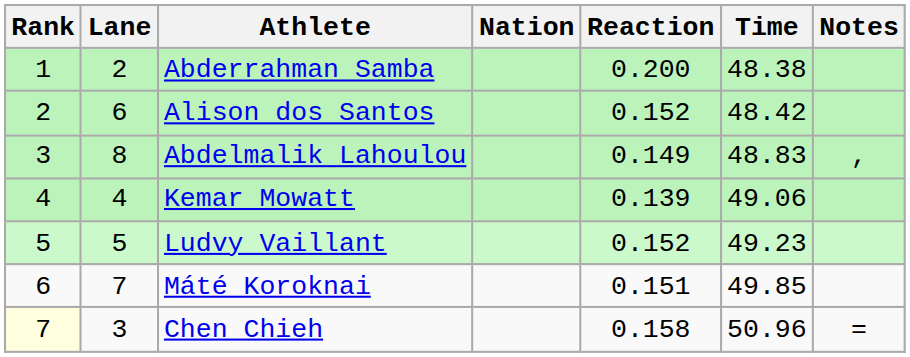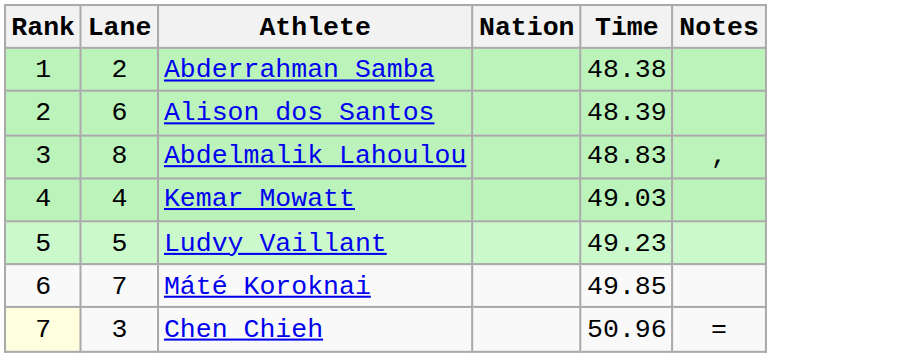 <table class="wikitable sortable" style="text-align:center">
 <tr>
 <th>Rank</th>
 <th>Lane</th>
 <th>Athlete</th>
 <th>Nation</th>
-<th>Reaction</th>
 <th>Time</th>
 <th>Notes</th>
 </tr>
 <tr bgcolor=bbf3bb>
 <td>1</td>
 <td>2</td>
 <td align=left><a href='#'>Abderrahman Samba</a></td>
 <td align=left></td>
-<td>0.200</td>
 <td>48.38</td>
 <td></td>
 </tr>
 <tr bgcolor=bbf3bb>
 <td>2</td>
 <td>6</td>
 <td align=left><a href='#'>Alison dos Santos</a></td>
 <td align=left></td>
-<td>0.152</td>
-<td>48.42</td>
+<td>48.39</td>
 <td></td>
 </tr>
 <tr bgcolor=bbf3bb>
 <td>3</td>
 <td>8</td>
 <td align=left><a href='#'>Abdelmalik Lahoulou</a></td>
 <td align=left></td>
-<td>0.149</td>
 <td>48.83</td>
 <td>, </td>
 </tr>
 <tr bgcolor=bbf3bb>
 <td>4</td>
 <td>4</td>
 <td align=left><a href='#'>Kemar Mowatt</a></td>
 <td align=left></td>
-<td>0.139</td>
-<td>49.06</td>
+<td>49.03</td>
 <td></td>
 </tr>
 <tr bgcolor=#ccf9cc>
 <td>5</td>
 <td>5</td>
 <td align=left><a href='#'>Ludvy Vaillant</a></td>
 <td align=left></td>
-<td>0.152</td>
 <td>49.23</td>
 <td></td>
 </tr>
 <tr>
 <td>6</td>
 <td>7</td>
 <td align=left><a href='#'>Máté Koroknai</a></td>
 <td align=left></td>
-<td>0.151</td>
 <td>49.85</td>
 <td></td>
 </tr>
 <tr>
 <td style="background: lightyellow;">7</td>
 <td>3</td>
 <td align=left><a href='#'>Chen Chieh</a></td>
 <td align=left></td>
-<td>0.158</td>
 <td>50.96</td>
 <td>=</td>
 </tr>
 </table>
